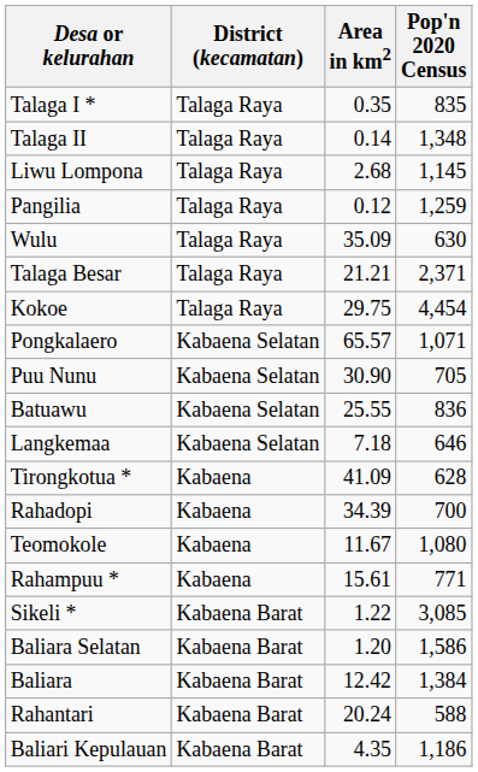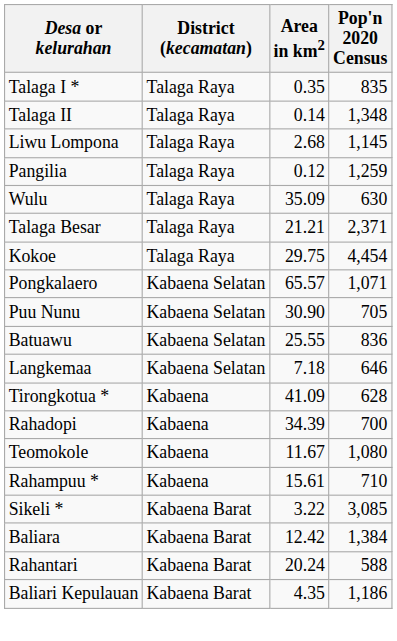 <table class="wikitable">
 <tr>
 <th><em>Desa</em> or <br><em>kelurahan</em></th>
 <th>District <br>(<em>kecamatan</em>)</th>
 <th>Area <br>in km<sup>2</sup></th>
 <th>Pop'n <br>2020<br>Census</th>
 </tr>
 <tr>
 <td>Talaga I *</td>
 <td>Talaga Raya</td>
 <td align="right">0.35</td>
 <td align="right">835</td>
 </tr>
 <tr>
 <td>Talaga II</td>
 <td>Talaga Raya</td>
 <td align="right">0.14</td>
 <td align="right">1,348</td>
 </tr>
 <tr>
 <td>Liwu Lompona</td>
 <td>Talaga Raya</td>
 <td align="right">2.68</td>
 <td align="right">1,145</td>
 </tr>
 <tr>
 <td>Pangilia</td>
 <td>Talaga Raya</td>
 <td align="right">0.12</td>
 <td align="right">1,259</td>
 </tr>
 <tr>
 <td>Wulu</td>
 <td>Talaga Raya</td>
 <td align="right">35.09</td>
 <td align="right">630</td>
 </tr>
 <tr>
 <td>Talaga Besar</td>
 <td>Talaga Raya</td>
 <td align="right">21.21</td>
 <td align="right">2,371</td>
 </tr>
 <tr>
 <td>Kokoe</td>
 <td>Talaga Raya</td>
 <td align="right">29.75</td>
 <td align="right">4,454</td>
 </tr>
 <tr>
 <td>Pongkalaero</td>
 <td>Kabaena Selatan</td>
 <td align="right">65.57</td>
 <td align="right">1,071</td>
 </tr>
 <tr>
 <td>Puu Nunu</td>
 <td>Kabaena Selatan</td>
 <td align="right">30.90</td>
 <td align="right">705</td>
 </tr>
 <tr>
 <td>Batuawu</td>
 <td>Kabaena Selatan</td>
 <td align="right">25.55</td>
 <td align="right">836</td>
 </tr>
 <tr>
 <td>Langkemaa</td>
 <td>Kabaena Selatan</td>
 <td align="right">7.18</td>
 <td align="right">646</td>
 </tr>
 <tr>
 <td>Tirongkotua *</td>
 <td>Kabaena</td>
 <td align="right">41.09</td>
 <td align="right">628</td>
 </tr>
 <tr>
 <td>Rahadopi</td>
 <td>Kabaena</td>
 <td align="right">34.39</td>
 <td align="right">700</td>
 </tr>
 <tr>
 <td>Teomokole</td>
 <td>Kabaena</td>
 <td align="right">11.67</td>
 <td align="right">1,080</td>
 </tr>
 <tr>
 <td>Rahampuu *</td>
 <td>Kabaena</td>
 <td align="right">15.61</td>
-<td align="right">771</td>
+<td align="right">710</td>
 </tr>
 <tr>
 <td>Sikeli *</td>
 <td>Kabaena Barat</td>
-<td align="right">1.22</td>
+<td align="right">3.22</td>
 <td align="right">3,085</td>
-</tr>
-<tr>
-<td>Baliara Selatan</td>
-<td>Kabaena Barat</td>
-<td align="right">1.20</td>
-<td align="right">1,586</td>
 </tr>
 <tr>
 <td>Baliara</td>
 <td>Kabaena Barat</td>
 <td align="right">12.42</td>
 <td align="right">1,384</td>
 </tr>
 <tr>
 <td>Rahantari</td>
 <td>Kabaena Barat</td>
 <td align="right">20.24</td>
 <td align="right">588</td>
 </tr>
 <tr>
 <td>Baliari Kepulauan</td>
 <td>Kabaena Barat</td>
 <td align="right">4.35</td>
 <td align="right">1,186</td>
 </tr>
 </table>
